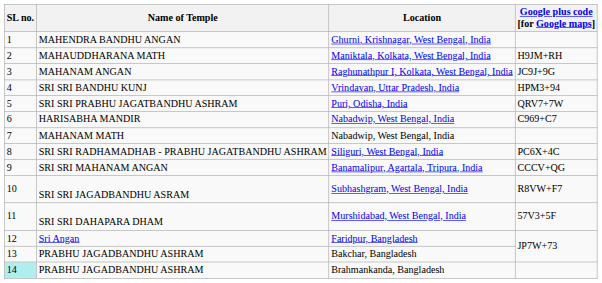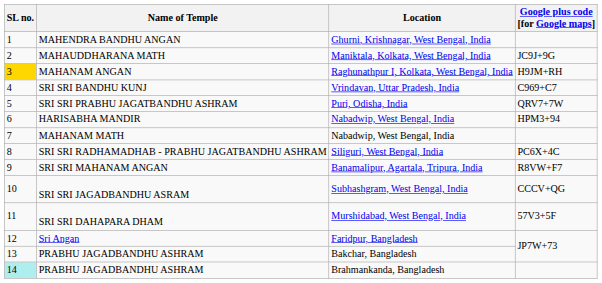 <table class="wikitable">
 <tr>
 <th>SL no.</th>
 <th>Name of Temple</th>
 <th>Location</th>
 <th><a href='#'>Google plus code</a><br>[for <a href='#'>Google maps</a>]</th>
 </tr>
 <tr>
 <td>1</td>
 <td>MAHENDRA BANDHU ANGAN</td>
 <td><a href='#'>Ghurni, Krishnagar, West Bengal, India</a></td>
 <td></td>
 </tr>
 <tr>
 <td>2</td>
 <td>MAHAUDDHARANA MATH</td>
 <td><a href='#'>Maniktala, Kolkata, West Bengal, India</a></td>
-<td>H9JM+RH</td>
+<td>JC9J+9G</td>
 </tr>
 <tr>
-<td>3</td>
+<td style="background: gold;">3</td>
 <td>MAHANAM ANGAN</td>
 <td><a href='#'>Raghunathpur I, Kolkata, West Bengal, India</a></td>
-<td>JC9J+9G</td>
+<td>H9JM+RH</td>
 </tr>
 <tr>
 <td>4</td>
 <td>SRI SRI BANDHU KUNJ</td>
 <td><a href='#'>Vrindavan, Uttar Pradesh, India</a></td>
-<td>HPM3+94</td>
+<td>C969+C7</td>
 </tr>
 <tr>
 <td>5</td>
 <td>SRI SRI PRABHU JAGATBANDHU ASHRAM</td>
 <td><a href='#'>Puri, Odisha, India</a></td>
 <td>QRV7+7W</td>
 </tr>
 <tr>
 <td>6</td>
 <td>HARISABHA MANDIR</td>
 <td><a href='#'>Nabadwip, West Bengal, India</a></td>
-<td>C969+C7</td>
+<td>HPM3+94</td>
 </tr>
 <tr>
 <td>7</td>
 <td>MAHANAM MATH</td>
 <td>Nabadwip, West Bengal, India</td>
 <td></td>
 </tr>
 <tr>
 <td>8</td>
 <td>SRI SRI RADHAMADHAB - PRABHU JAGATBANDHU ASHRAM</td>
 <td><a href='#'>Siliguri, West Bengal, India</a></td>
 <td>PC6X+4C</td>
 </tr>
 <tr>
 <td>9</td>
 <td>SRI SRI MAHANAM ANGAN</td>
 <td><a href='#'>Banamalipur, Agartala, Tripura, India</a></td>
-<td>CCCV+QG</td>
+<td>R8VW+F7</td>
 </tr>
 <tr>
 <td>10</td>
 <td><br>SRI SRI JAGADBANDHU ASRAM</td>
 <td><a href='#'>Subhashgram, West Bengal, India</a></td>
-<td>R8VW+F7</td>
+<td>CCCV+QG</td>
 </tr>
 <tr>
 <td>11</td>
 <td><br>SRI SRI DAHAPARA DHAM</td>
 <td><a href='#'>Murshidabad, West Bengal, India</a></td>
 <td>57V3+5F</td>
 </tr>
 <tr>
 <td>12</td>
 <td><a href='#'>Sri Angan</a></td>
 <td><a href='#'>Faridpur, Bangladesh</a></td>
 <td rowspan="2">JP7W+73</td>
 </tr>
 <tr>
 <td>13</td>
 <td>PRABHU JAGADBANDHU ASHRAM</td>
 <td>Bakchar, Bangladesh</td>
 </tr>
 <tr>
 <td style="background: paleturquoise;">14</td>
 <td>PRABHU JAGADBANDHU ASHRAM</td>
 <td>Brahmankanda, Bangladesh</td>
 <td></td>
 </tr>
 </table>
